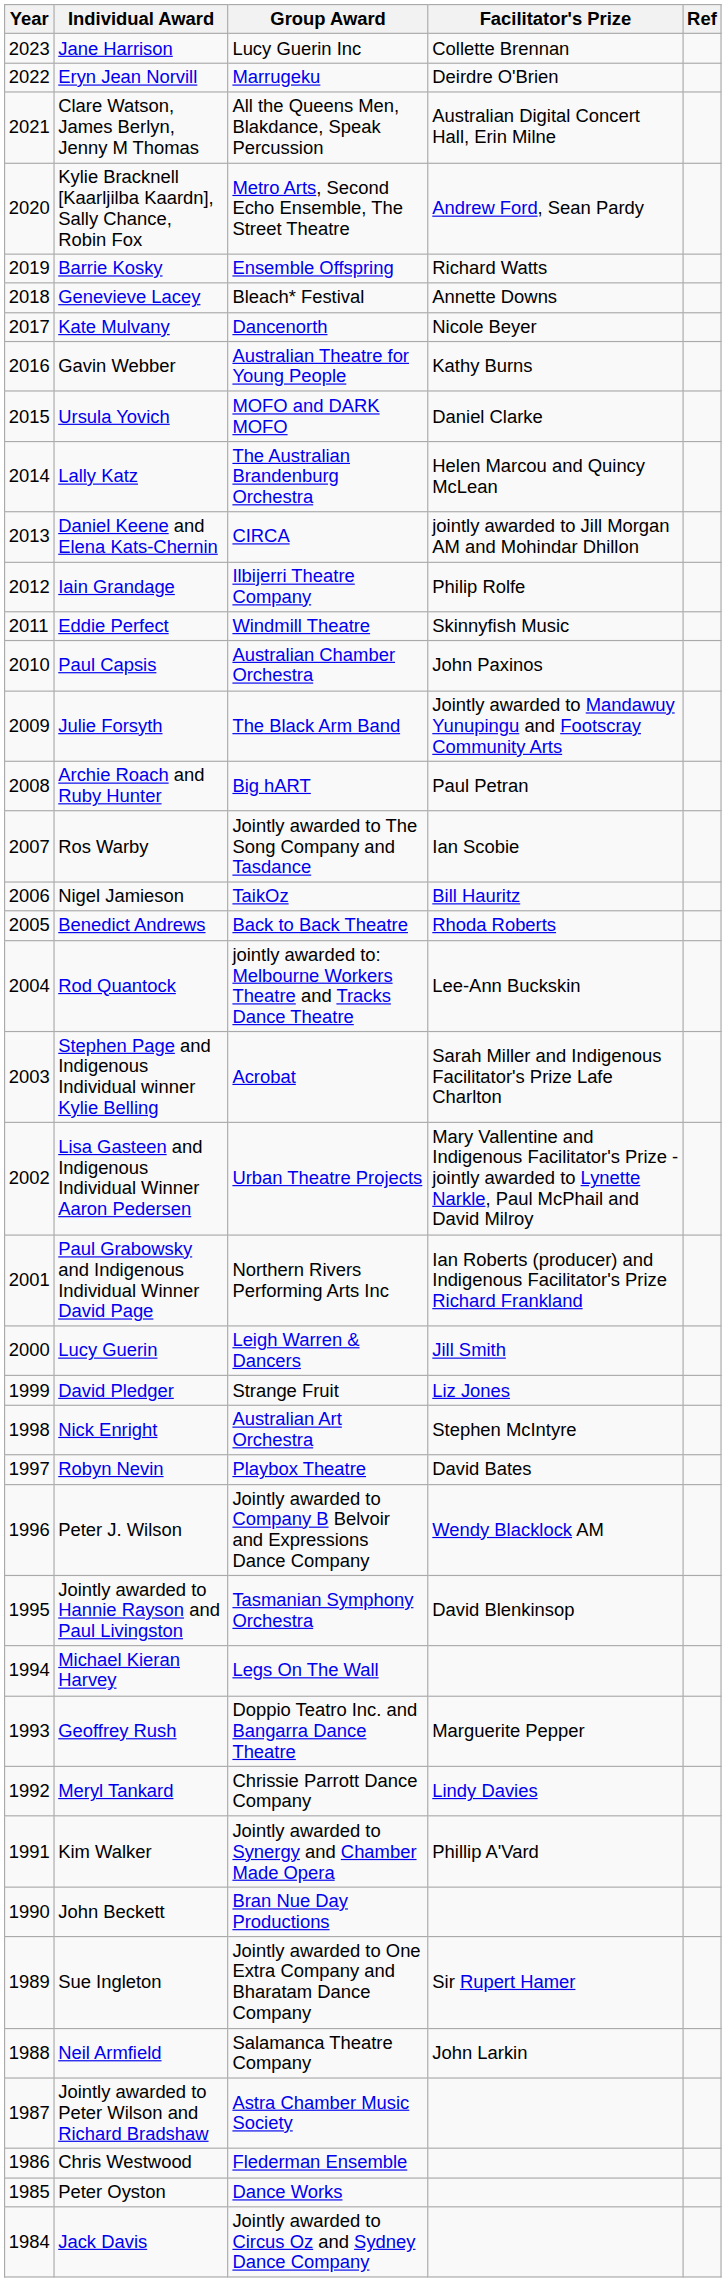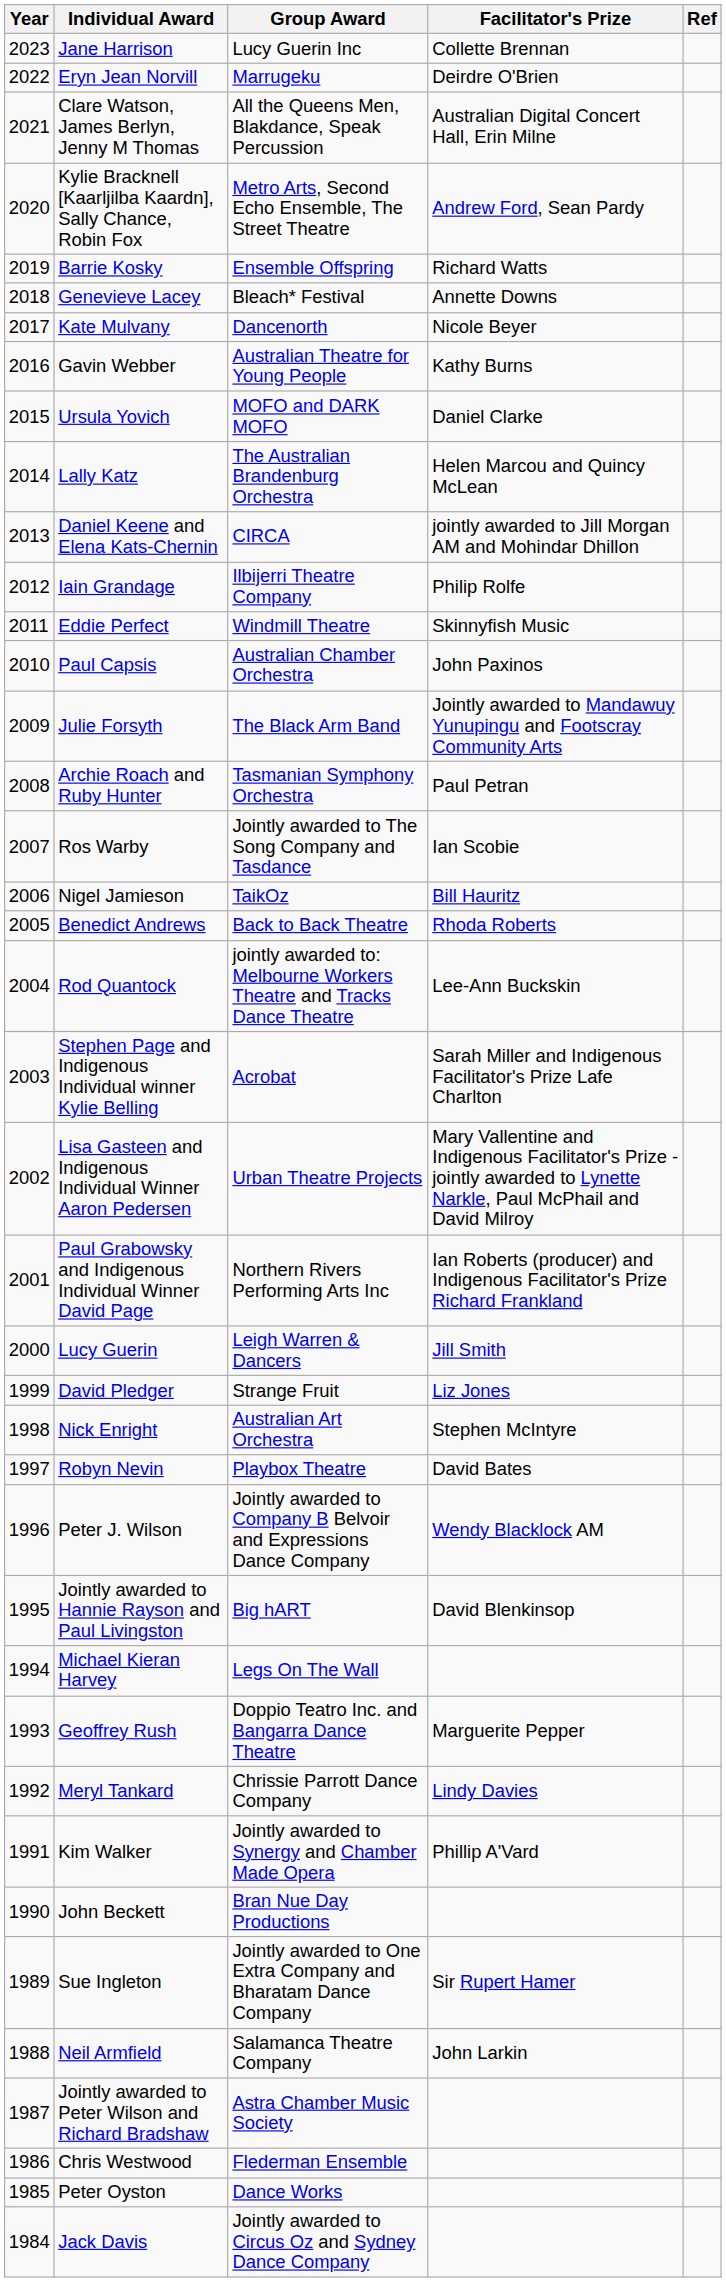 <table class="wikitable" style="width: 100%">
 <tr>
 <th>Year</th>
 <th>Individual Award</th>
 <th>Group Award</th>
 <th>Facilitator's Prize</th>
 <th>Ref</th>
 </tr>
 <tr>
 <td>2023</td>
 <td><a href='#'>Jane Harrison</a></td>
 <td>Lucy Guerin Inc</td>
 <td>Collette Brennan</td>
 <td></td>
 </tr>
 <tr>
 <td>2022</td>
 <td><a href='#'>Eryn Jean Norvill</a></td>
 <td><a href='#'>Marrugeku</a></td>
 <td>Deirdre O'Brien</td>
 <td></td>
 </tr>
 <tr>
 <td>2021</td>
 <td>Clare Watson, James Berlyn, Jenny M Thomas</td>
 <td>All the Queens Men, Blakdance, Speak Percussion</td>
 <td>Australian Digital Concert Hall, Erin Milne</td>
 <td></td>
 </tr>
 <tr>
 <td>2020</td>
 <td>Kylie Bracknell [Kaarljilba Kaardn], Sally Chance, Robin Fox</td>
 <td><a href='#'>Metro Arts</a>, Second Echo Ensemble, The Street Theatre</td>
 <td><a href='#'>Andrew Ford</a>, Sean Pardy</td>
 <td></td>
 </tr>
 <tr>
 <td>2019</td>
 <td><a href='#'>Barrie Kosky</a></td>
 <td><a href='#'>Ensemble Offspring</a></td>
 <td>Richard Watts</td>
 <td></td>
 </tr>
 <tr>
 <td>2018</td>
 <td><a href='#'>Genevieve Lacey</a></td>
 <td>Bleach* Festival</td>
 <td>Annette Downs</td>
 <td></td>
 </tr>
 <tr>
 <td>2017</td>
 <td><a href='#'>Kate Mulvany</a></td>
 <td><a href='#'>Dancenorth</a></td>
 <td>Nicole Beyer</td>
 <td></td>
 </tr>
 <tr>
 <td>2016</td>
 <td>Gavin Webber</td>
 <td><a href='#'>Australian Theatre for Young People</a></td>
 <td>Kathy Burns</td>
 <td></td>
 </tr>
 <tr>
 <td>2015</td>
 <td><a href='#'>Ursula Yovich</a></td>
 <td><a href='#'>MOFO and DARK MOFO</a></td>
 <td>Daniel Clarke</td>
 <td></td>
 </tr>
 <tr>
 <td>2014</td>
 <td><a href='#'>Lally Katz</a></td>
 <td><a href='#'>The Australian Brandenburg Orchestra</a></td>
 <td>Helen Marcou and Quincy McLean</td>
 <td></td>
 </tr>
 <tr>
 <td>2013</td>
 <td><a href='#'>Daniel Keene</a> and <a href='#'>Elena Kats-Chernin</a></td>
 <td><a href='#'>CIRCA</a></td>
 <td>jointly awarded to Jill Morgan AM and Mohindar Dhillon</td>
 <td></td>
 </tr>
 <tr>
 <td>2012</td>
 <td><a href='#'>Iain Grandage</a></td>
 <td><a href='#'>Ilbijerri Theatre Company</a></td>
 <td>Philip Rolfe</td>
 <td></td>
 </tr>
 <tr>
 <td>2011</td>
 <td><a href='#'>Eddie Perfect</a></td>
 <td><a href='#'>Windmill Theatre</a></td>
 <td>Skinnyfish Music</td>
 <td></td>
 </tr>
 <tr>
 <td>2010</td>
 <td><a href='#'>Paul Capsis</a></td>
 <td><a href='#'>Australian Chamber Orchestra</a></td>
 <td>John Paxinos</td>
 <td></td>
 </tr>
 <tr>
 <td>2009</td>
 <td><a href='#'>Julie Forsyth</a></td>
 <td><a href='#'>The Black Arm Band</a></td>
 <td>Jointly awarded to <a href='#'>Mandawuy Yunupingu</a> and <a href='#'>Footscray Community Arts</a></td>
 <td></td>
 </tr>
 <tr>
 <td>2008</td>
 <td><a href='#'>Archie Roach</a> and <a href='#'>Ruby Hunter</a></td>
-<td><a href='#'>Big hART</a></td>
+<td><a href='#'>Tasmanian Symphony Orchestra</a></td>
 <td>Paul Petran</td>
 <td></td>
 </tr>
 <tr>
 <td>2007</td>
 <td>Ros Warby</td>
 <td>Jointly awarded to The Song Company and <a href='#'>Tasdance</a></td>
 <td>Ian Scobie</td>
 <td></td>
 </tr>
 <tr>
 <td>2006</td>
 <td>Nigel Jamieson</td>
 <td><a href='#'>TaikOz</a></td>
 <td><a href='#'>Bill Hauritz</a></td>
 <td></td>
 </tr>
 <tr>
 <td>2005</td>
 <td><a href='#'>Benedict Andrews</a></td>
 <td><a href='#'>Back to Back Theatre</a></td>
 <td><a href='#'>Rhoda Roberts</a></td>
 <td></td>
 </tr>
 <tr>
 <td>2004</td>
 <td><a href='#'>Rod Quantock</a></td>
 <td>jointly awarded to: <a href='#'>Melbourne Workers Theatre</a> and <a href='#'>Tracks Dance Theatre</a></td>
 <td>Lee-Ann Buckskin</td>
 <td></td>
 </tr>
 <tr>
 <td>2003</td>
 <td><a href='#'>Stephen Page</a> and Indigenous Individual winner <a href='#'>Kylie Belling</a></td>
 <td><a href='#'>Acrobat</a></td>
 <td>Sarah Miller and Indigenous Facilitator's Prize Lafe Charlton</td>
 <td></td>
 </tr>
 <tr>
 <td>2002</td>
 <td><a href='#'>Lisa Gasteen</a> and Indigenous Individual Winner <a href='#'>Aaron Pedersen</a></td>
 <td><a href='#'>Urban Theatre Projects</a></td>
 <td>Mary Vallentine and Indigenous Facilitator's Prize - jointly awarded to <a href='#'>Lynette Narkle</a>, Paul McPhail and David Milroy</td>
 <td></td>
 </tr>
 <tr>
 <td>2001</td>
 <td><a href='#'>Paul Grabowsky</a> and Indigenous Individual Winner <a href='#'>David Page</a></td>
 <td>Northern Rivers Performing Arts Inc</td>
 <td>Ian Roberts (producer) and Indigenous Facilitator's Prize <a href='#'>Richard Frankland</a></td>
 <td></td>
 </tr>
 <tr>
 <td>2000</td>
 <td><a href='#'>Lucy Guerin</a></td>
 <td><a href='#'>Leigh Warren & Dancers</a></td>
 <td><a href='#'>Jill Smith</a></td>
 <td></td>
 </tr>
 <tr>
 <td>1999</td>
 <td><a href='#'>David Pledger</a></td>
 <td>Strange Fruit</td>
 <td><a href='#'>Liz Jones</a></td>
 <td></td>
 </tr>
 <tr>
 <td>1998</td>
 <td><a href='#'>Nick Enright</a></td>
 <td><a href='#'>Australian Art Orchestra</a></td>
 <td>Stephen McIntyre</td>
 <td></td>
 </tr>
 <tr>
 <td>1997</td>
 <td><a href='#'>Robyn Nevin</a></td>
 <td><a href='#'>Playbox Theatre</a></td>
 <td>David Bates</td>
 <td></td>
 </tr>
 <tr>
 <td>1996</td>
 <td>Peter J. Wilson</td>
 <td>Jointly awarded to <a href='#'>Company B</a> Belvoir and Expressions Dance Company</td>
 <td><a href='#'>Wendy Blacklock</a> AM</td>
 <td></td>
 </tr>
 <tr>
 <td>1995</td>
 <td>Jointly awarded to <a href='#'>Hannie Rayson</a> and <a href='#'>Paul Livingston</a></td>
-<td><a href='#'>Tasmanian Symphony Orchestra</a></td>
+<td><a href='#'>Big hART</a></td>
 <td>David Blenkinsop</td>
 <td></td>
 </tr>
 <tr>
 <td>1994</td>
 <td><a href='#'>Michael Kieran Harvey</a></td>
 <td><a href='#'>Legs On The Wall</a></td>
 <td></td>
 <td></td>
 </tr>
 <tr>
 <td>1993</td>
 <td><a href='#'>Geoffrey Rush</a></td>
 <td jointly awarded to>Doppio Teatro Inc. and <a href='#'>Bangarra Dance Theatre</a></td>
 <td>Marguerite Pepper</td>
 <td></td>
 </tr>
 <tr>
 <td>1992</td>
 <td><a href='#'>Meryl Tankard</a></td>
 <td>Chrissie Parrott Dance Company</td>
 <td><a href='#'>Lindy Davies</a></td>
 <td></td>
 </tr>
 <tr>
 <td>1991</td>
 <td>Kim Walker</td>
 <td>Jointly awarded to <a href='#'>Synergy</a> and <a href='#'>Chamber Made Opera</a></td>
 <td>Phillip A'Vard</td>
 <td></td>
 </tr>
 <tr>
 <td>1990</td>
 <td>John Beckett</td>
 <td><a href='#'>Bran Nue Day Productions</a></td>
 <td></td>
 </tr>
 <tr>
 <td>1989</td>
 <td>Sue Ingleton</td>
 <td jointly awarded to>Jointly awarded to One Extra Company and Bharatam Dance Company</td>
 <td>Sir <a href='#'>Rupert Hamer</a></td>
 <td></td>
 </tr>
 <tr>
 <td>1988</td>
 <td><a href='#'>Neil Armfield</a></td>
 <td>Salamanca Theatre Company</td>
 <td>John Larkin</td>
 <td></td>
 </tr>
 <tr>
 <td>1987</td>
 <td>Jointly awarded to Peter Wilson and <a href='#'>Richard Bradshaw</a></td>
 <td><a href='#'>Astra Chamber Music Society</a></td>
 <td></td>
 <td></td>
 </tr>
 <tr>
 <td>1986</td>
 <td>Chris Westwood</td>
 <td><a href='#'>Flederman Ensemble</a></td>
 <td></td>
 </tr>
 <tr>
 <td>1985</td>
 <td>Peter Oyston</td>
 <td><a href='#'>Dance Works</a></td>
 <td></td>
 <td></td>
 </tr>
 <tr>
 <td>1984</td>
 <td><a href='#'>Jack Davis</a></td>
 <td>Jointly awarded to <a href='#'>Circus Oz</a> and <a href='#'>Sydney Dance Company</a></td>
 <td></td>
 <td></td>
 </tr>
 </table>
